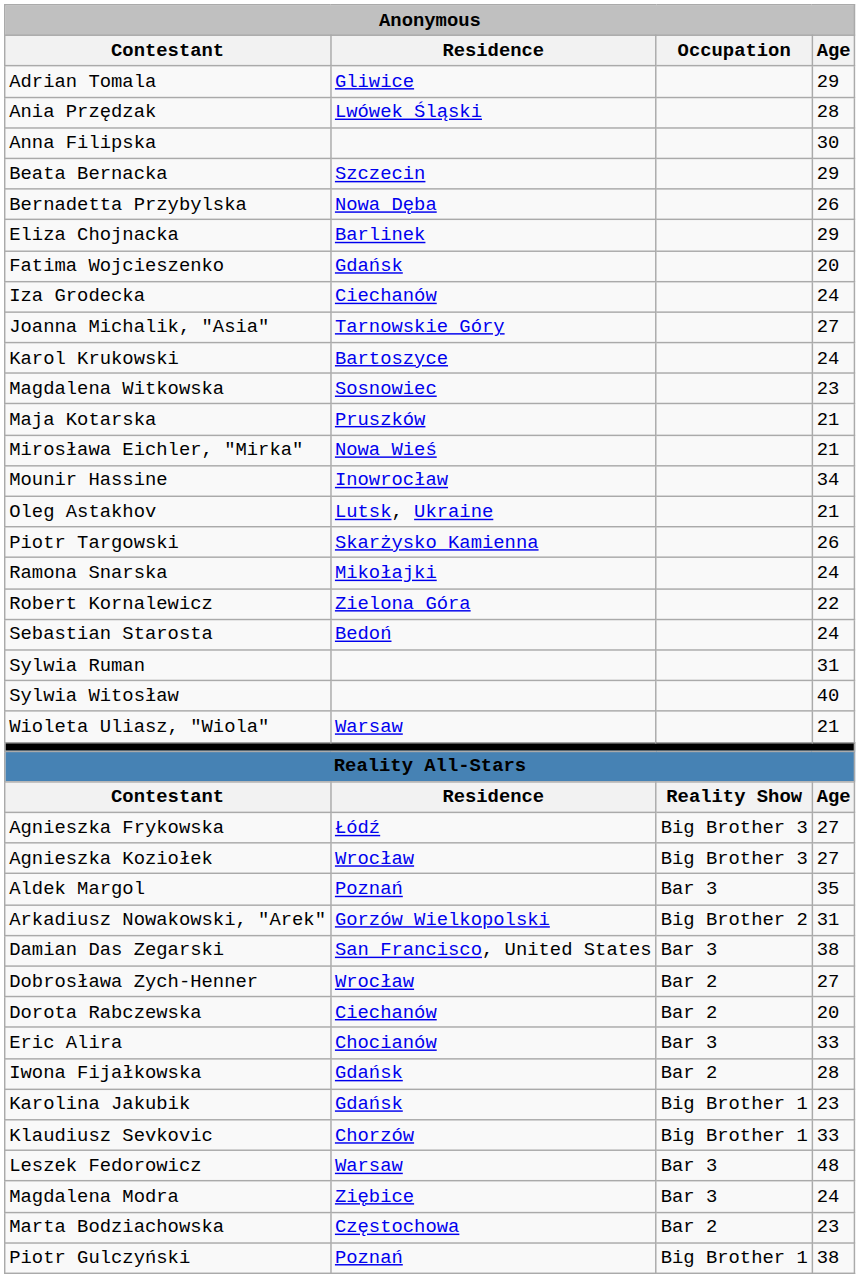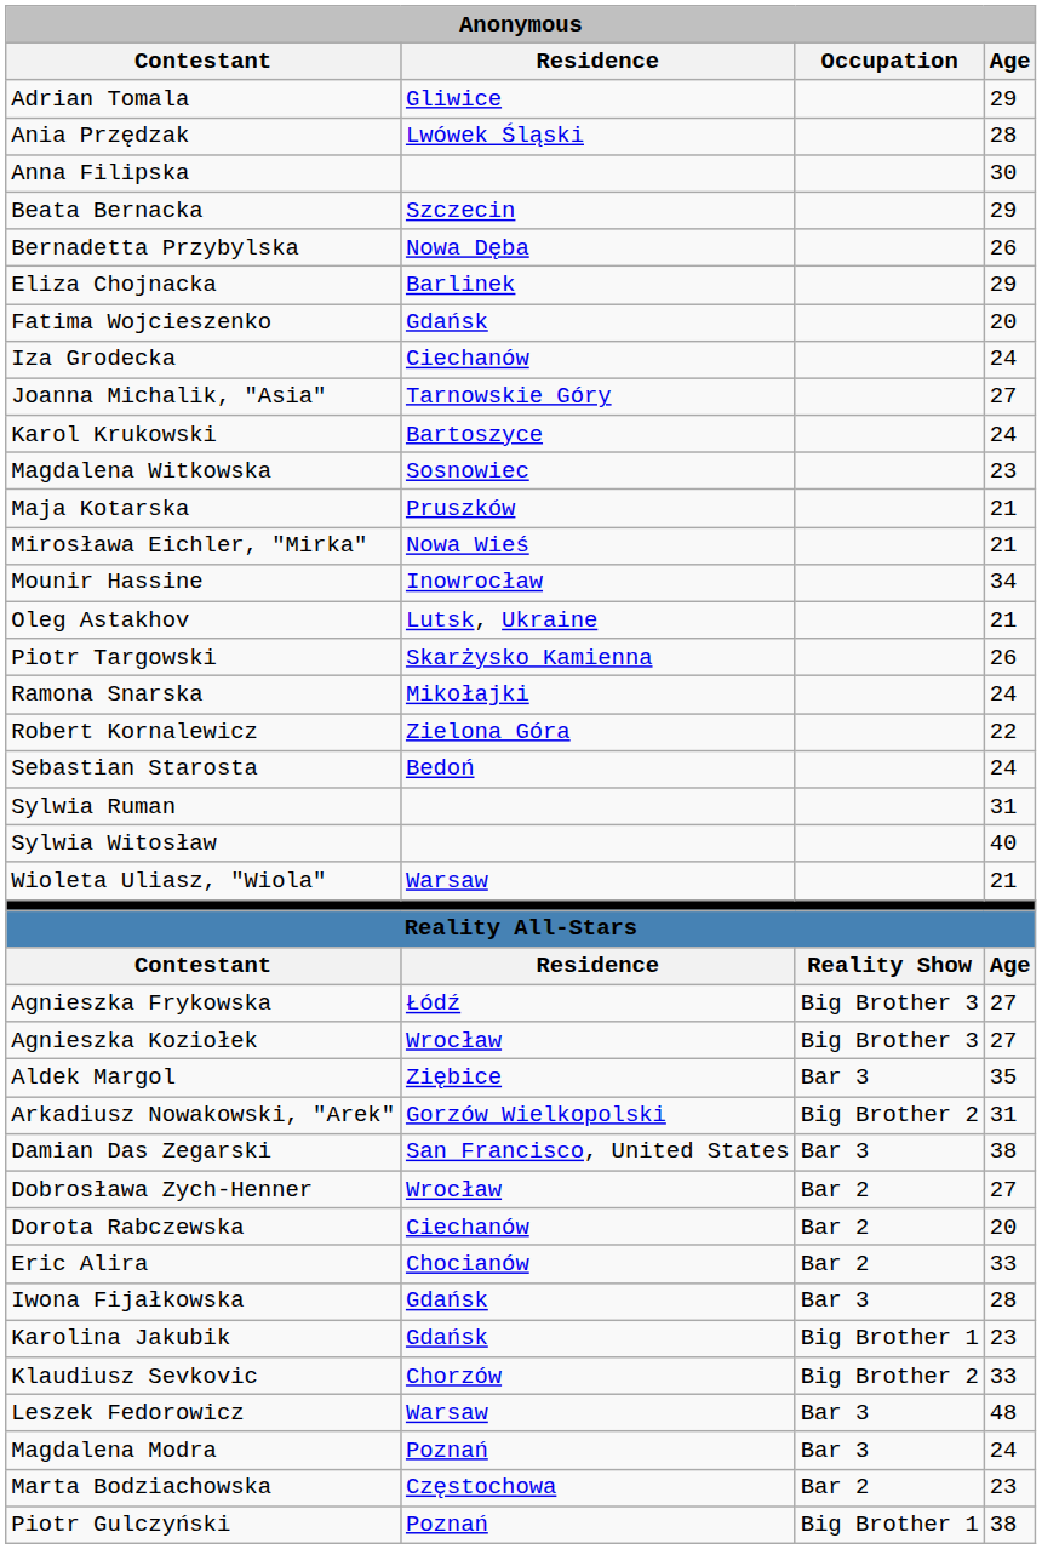 <table class=wikitable>
 <tr>
 <td colspan=4 style="text-align:center" bgcolor="#C0C0C0"><strong>Anonymous</strong></td>
 </tr>
 <tr>
 <th>Contestant</th>
 <th>Residence</th>
 <th>Occupation</th>
 <th>Age</th>
 </tr>
 <tr>
 <td>Adrian Tomala</td>
 <td><a href='#'>Gliwice</a></td>
 <td></td>
 <td>29</td>
 </tr>
 <tr>
 <td>Ania Przędzak</td>
 <td><a href='#'>Lwówek Śląski</a></td>
 <td></td>
 <td>28</td>
 </tr>
 <tr>
 <td>Anna Filipska</td>
 <td></td>
 <td></td>
 <td>30</td>
 </tr>
 <tr>
 <td>Beata Bernacka</td>
 <td><a href='#'>Szczecin</a></td>
 <td></td>
 <td>29</td>
 </tr>
 <tr>
 <td>Bernadetta Przybylska</td>
 <td><a href='#'>Nowa Dęba</a></td>
 <td></td>
 <td>26</td>
 </tr>
 <tr>
 <td>Eliza Chojnacka</td>
 <td><a href='#'>Barlinek</a></td>
 <td></td>
 <td>29</td>
 </tr>
 <tr>
 <td>Fatima Wojcieszenko</td>
 <td><a href='#'>Gdańsk</a></td>
 <td></td>
 <td>20</td>
 </tr>
 <tr>
 <td>Iza Grodecka</td>
 <td><a href='#'>Ciechanów</a></td>
 <td></td>
 <td>24</td>
 </tr>
 <tr>
 <td>Joanna Michalik, "Asia"</td>
 <td><a href='#'>Tarnowskie Góry</a></td>
 <td></td>
 <td>27</td>
 </tr>
 <tr>
 <td>Karol Krukowski</td>
 <td><a href='#'>Bartoszyce</a></td>
 <td></td>
 <td>24</td>
 </tr>
 <tr>
 <td>Magdalena Witkowska</td>
 <td><a href='#'>Sosnowiec</a></td>
 <td></td>
 <td>23</td>
 </tr>
 <tr>
 <td>Maja Kotarska</td>
 <td><a href='#'>Pruszków</a></td>
 <td></td>
 <td>21</td>
 </tr>
 <tr>
 <td>Mirosława Eichler, "Mirka"</td>
 <td><a href='#'>Nowa Wieś</a></td>
 <td></td>
 <td>21</td>
 </tr>
 <tr>
 <td>Mounir Hassine</td>
 <td><a href='#'>Inowrocław</a></td>
 <td></td>
 <td>34</td>
 </tr>
 <tr>
 <td>Oleg Astakhov</td>
 <td><a href='#'>Lutsk</a>, <a href='#'>Ukraine</a></td>
 <td></td>
 <td>21</td>
 </tr>
 <tr>
 <td>Piotr Targowski</td>
 <td><a href='#'>Skarżysko Kamienna</a></td>
 <td></td>
 <td>26</td>
 </tr>
 <tr>
 <td>Ramona Snarska</td>
 <td><a href='#'>Mikołajki</a></td>
 <td></td>
 <td>24</td>
 </tr>
 <tr>
 <td>Robert Kornalewicz</td>
 <td><a href='#'>Zielona Góra</a></td>
 <td></td>
 <td>22</td>
 </tr>
 <tr>
 <td>Sebastian Starosta</td>
 <td><a href='#'>Bedoń</a></td>
 <td></td>
 <td>24</td>
 </tr>
 <tr>
 <td>Sylwia Ruman</td>
 <td></td>
 <td></td>
 <td>31</td>
 </tr>
 <tr>
 <td>Sylwia Witosław</td>
 <td></td>
 <td></td>
 <td>40</td>
 </tr>
 <tr>
 <td>Wioleta Uliasz, "Wiola"</td>
 <td><a href='#'>Warsaw</a></td>
 <td></td>
 <td>21</td>
 </tr>
 <tr>
 <th style="background:#000000;" colspan="4"></th>
 </tr>
 <tr>
 <td colspan=4 style="text-align:center" bgcolor="#4682B4"><span><strong>Reality All-Stars</strong></span></td>
 </tr>
 <tr>
 <th>Contestant</th>
 <th>Residence</th>
 <th>Reality Show</th>
 <th>Age</th>
 </tr>
 <tr>
 <td>Agnieszka Frykowska</td>
 <td><a href='#'>Łódź</a></td>
 <td>Big Brother 3</td>
 <td>27</td>
 </tr>
 <tr>
 <td>Agnieszka Koziołek</td>
 <td><a href='#'>Wrocław</a></td>
 <td>Big Brother 3</td>
 <td>27</td>
 </tr>
 <tr>
 <td>Aldek Margol</td>
-<td><a href='#'>Poznań</a></td>
+<td><a href='#'>Ziębice</a></td>
 <td>Bar 3</td>
 <td>35</td>
 </tr>
 <tr>
 <td>Arkadiusz Nowakowski, "Arek"</td>
 <td><a href='#'>Gorzów Wielkopolski</a></td>
 <td>Big Brother 2</td>
 <td>31</td>
 </tr>
 <tr>
 <td>Damian Das Zegarski</td>
 <td><a href='#'>San Francisco</a>, United States</td>
 <td>Bar 3</td>
 <td>38</td>
 </tr>
 <tr>
 <td>Dobrosława Zych-Henner</td>
 <td><a href='#'>Wrocław</a></td>
 <td>Bar 2</td>
 <td>27</td>
 </tr>
 <tr>
 <td>Dorota Rabczewska</td>
 <td><a href='#'>Ciechanów</a></td>
 <td>Bar 2</td>
 <td>20</td>
 </tr>
 <tr>
 <td>Eric Alira</td>
 <td><a href='#'>Chocianów</a></td>
-<td>Bar 3</td>
+<td>Bar 2</td>
 <td>33</td>
 </tr>
 <tr>
 <td>Iwona Fijałkowska</td>
 <td><a href='#'>Gdańsk</a></td>
-<td>Bar 2</td>
+<td>Bar 3</td>
 <td>28</td>
 </tr>
 <tr>
 <td>Karolina Jakubik</td>
 <td><a href='#'>Gdańsk</a></td>
 <td>Big Brother 1</td>
 <td>23</td>
 </tr>
 <tr>
 <td>Klaudiusz Sevkovic</td>
 <td><a href='#'>Chorzów</a></td>
-<td>Big Brother 1</td>
+<td>Big Brother 2</td>
 <td>33</td>
 </tr>
 <tr>
 <td>Leszek Fedorowicz</td>
 <td><a href='#'>Warsaw</a></td>
 <td>Bar 3</td>
 <td>48</td>
 </tr>
 <tr>
 <td>Magdalena Modra</td>
-<td><a href='#'>Ziębice</a></td>
+<td><a href='#'>Poznań</a></td>
 <td>Bar 3</td>
 <td>24</td>
 </tr>
 <tr>
 <td>Marta Bodziachowska</td>
 <td><a href='#'>Częstochowa</a></td>
 <td>Bar 2</td>
 <td>23</td>
 </tr>
 <tr>
 <td>Piotr Gulczyński</td>
 <td><a href='#'>Poznań</a></td>
 <td>Big Brother 1</td>
 <td>38</td>
 </tr>
 <tr>
 </tr>
 </table>
